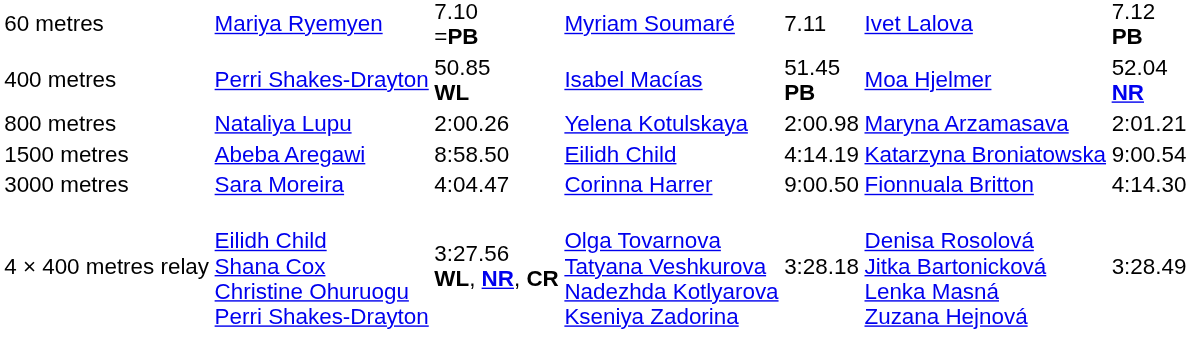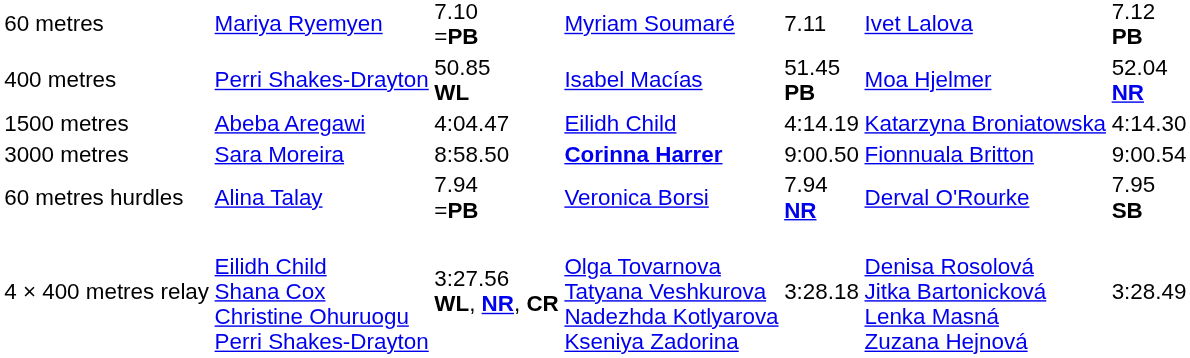 <table>
 <tr>
 <td>60 metres <br></td>
 <td><a href='#'>Mariya Ryemyen</a><br></td>
 <td>7.10<br>=<strong>PB</strong></td>
 <td><a href='#'>Myriam Soumaré</a><br></td>
 <td>7.11</td>
 <td><a href='#'>Ivet Lalova</a><br></td>
 <td>7.12<br><strong>PB</strong></td>
 </tr>
 <tr>
 <td>400 metres <br></td>
 <td><a href='#'>Perri Shakes-Drayton</a><br></td>
 <td>50.85<br><strong>WL</strong></td>
 <td><a href='#'>Isabel Macías</a><br></td>
 <td>51.45<br><strong>PB</strong></td>
 <td><a href='#'>Moa Hjelmer</a><br></td>
 <td>52.04<br><strong><a href='#'>NR</a></strong></td>
 </tr>
 <tr>
-<td>800 metres <br></td>
-<td><a href='#'>Nataliya Lupu</a><br></td>
-<td>2:00.26</td>
-<td><a href='#'>Yelena Kotulskaya</a><br></td>
-<td>2:00.98</td>
-<td><a href='#'>Maryna Arzamasava</a><br></td>
-<td>2:01.21</td>
-</tr>
-<tr>
 <td>1500 metres <br></td>
 <td><a href='#'>Abeba Aregawi</a><br></td>
-<td>8:58.50</td>
+<td>4:04.47</td>
 <td><a href='#'>Eilidh Child</a><br></td>
 <td>4:14.19</td>
 <td><a href='#'>Katarzyna Broniatowska</a><br></td>
-<td>9:00.54</td>
+<td>4:14.30</td>
 </tr>
 <tr>
 <td>3000 metres <br></td>
 <td><a href='#'>Sara Moreira</a><br></td>
-<td>4:04.47</td>
-<td><a href='#'>Corinna Harrer</a><br></td>
+<td>8:58.50</td>
+<td><strong><a href='#'>Corinna Harrer</a><br></strong></td>
 <td>9:00.50</td>
 <td><a href='#'>Fionnuala Britton</a><br></td>
-<td>4:14.30</td>
+<td>9:00.54</td>
+</tr>
+<tr>
+<td>60 metres hurdles <br></td>
+<td><a href='#'>Alina Talay</a><br></td>
+<td>7.94<br>=<strong>PB</strong></td>
+<td><a href='#'>Veronica Borsi</a><br></td>
+<td>7.94<br><strong><a href='#'>NR</a></strong></td>
+<td><a href='#'>Derval O'Rourke</a><br></td>
+<td>7.95<br><strong>SB</strong></td>
 </tr>
 <tr>
 <td>4 × 400 metres relay<br></td>
 <td><br><a href='#'>Eilidh Child</a><br><a href='#'>Shana Cox</a><br><a href='#'>Christine Ohuruogu</a><br><a href='#'>Perri Shakes-Drayton</a></td>
 <td>3:27.56<br><strong>WL</strong>, <strong><a href='#'>NR</a></strong>, <strong>CR</strong></td>
 <td><br><a href='#'>Olga Tovarnova</a><br><a href='#'>Tatyana Veshkurova</a><br><a href='#'>Nadezhda Kotlyarova</a><br><a href='#'>Kseniya Zadorina</a></td>
 <td>3:28.18</td>
 <td><br><a href='#'>Denisa Rosolová</a><br><a href='#'>Jitka Bartonicková</a><br><a href='#'>Lenka Masná</a><br><a href='#'>Zuzana Hejnová</a></td>
 <td>3:28.49</td>
 </tr>
 </table>
